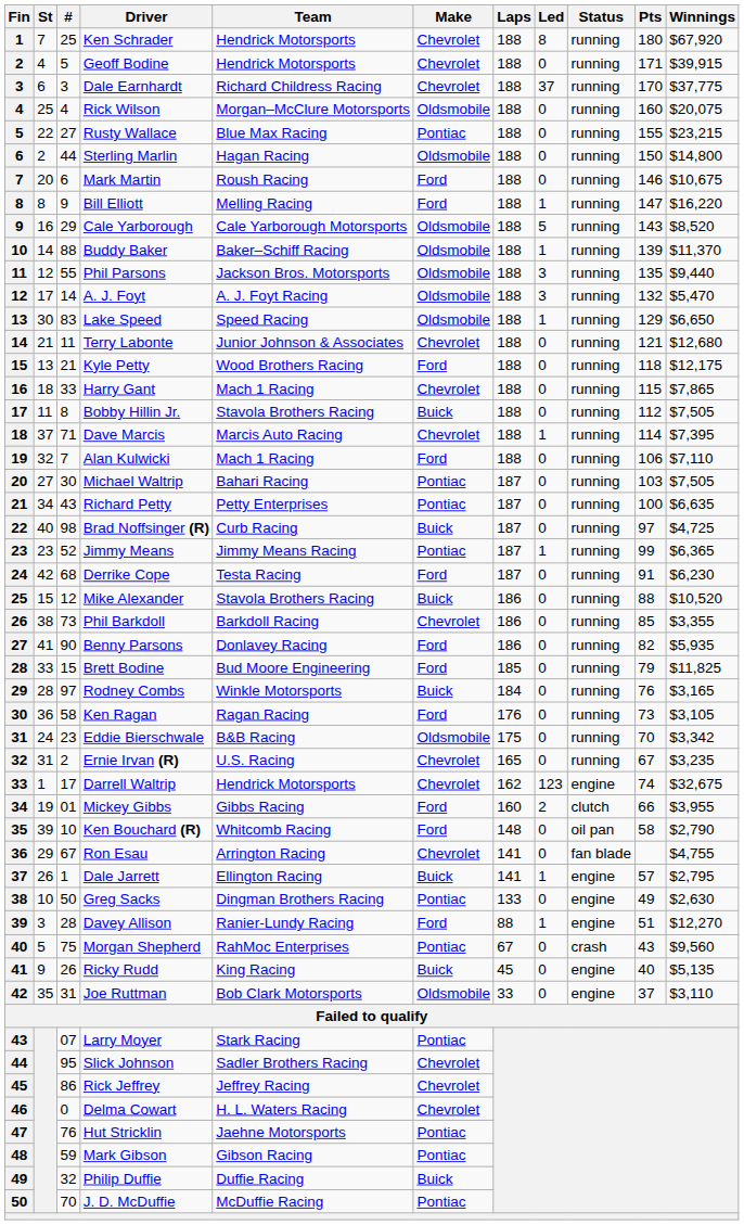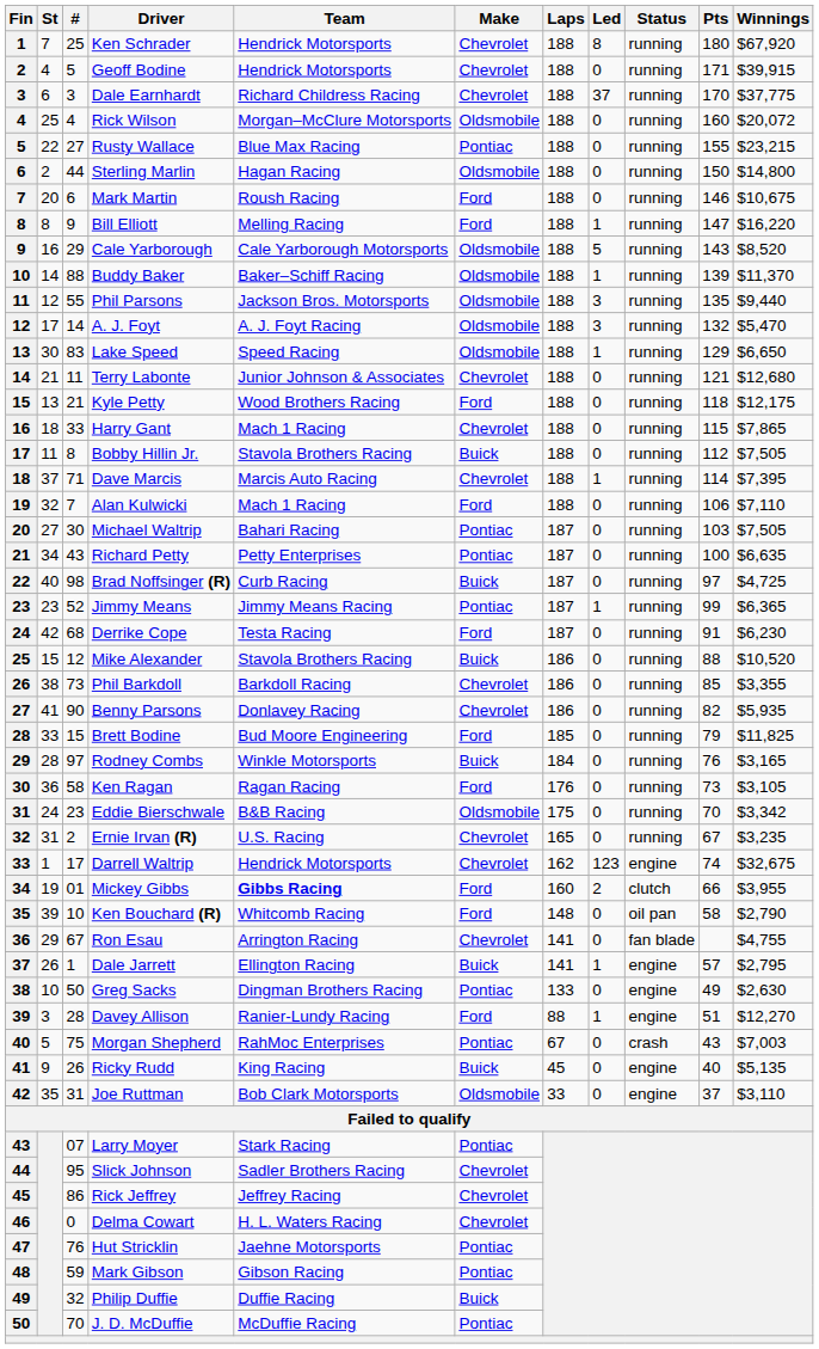 <table class="wikitable" style="font-size:95%">
 <tr>
 <th>Fin</th>
 <th>St</th>
 <th>#</th>
 <th>Driver</th>
 <th>Team</th>
 <th>Make</th>
 <th>Laps</th>
 <th>Led</th>
 <th>Status</th>
 <th>Pts</th>
 <th>Winnings</th>
 </tr>
 <tr>
 <th>1</th>
 <td>7</td>
 <td>25</td>
 <td><a href='#'>Ken Schrader</a></td>
 <td><a href='#'>Hendrick Motorsports</a></td>
 <td><a href='#'>Chevrolet</a></td>
 <td>188</td>
 <td>8</td>
 <td>running</td>
 <td>180</td>
 <td>$67,920</td>
 </tr>
 <tr>
 <th>2</th>
 <td>4</td>
 <td>5</td>
 <td><a href='#'>Geoff Bodine</a></td>
 <td><a href='#'>Hendrick Motorsports</a></td>
 <td><a href='#'>Chevrolet</a></td>
 <td>188</td>
 <td>0</td>
 <td>running</td>
 <td>171</td>
 <td>$39,915</td>
 </tr>
 <tr>
 <th>3</th>
 <td>6</td>
 <td>3</td>
 <td><a href='#'>Dale Earnhardt</a></td>
 <td><a href='#'>Richard Childress Racing</a></td>
 <td><a href='#'>Chevrolet</a></td>
 <td>188</td>
 <td>37</td>
 <td>running</td>
 <td>170</td>
 <td>$37,775</td>
 </tr>
 <tr>
 <th>4</th>
 <td>25</td>
 <td>4</td>
 <td><a href='#'>Rick Wilson</a></td>
 <td><a href='#'>Morgan–McClure Motorsports</a></td>
 <td><a href='#'>Oldsmobile</a></td>
 <td>188</td>
 <td>0</td>
 <td>running</td>
 <td>160</td>
-<td>$20,075</td>
+<td>$20,072</td>
 </tr>
 <tr>
 <th>5</th>
 <td>22</td>
 <td>27</td>
 <td><a href='#'>Rusty Wallace</a></td>
 <td><a href='#'>Blue Max Racing</a></td>
 <td><a href='#'>Pontiac</a></td>
 <td>188</td>
 <td>0</td>
 <td>running</td>
 <td>155</td>
 <td>$23,215</td>
 </tr>
 <tr>
 <th>6</th>
 <td>2</td>
 <td>44</td>
 <td><a href='#'>Sterling Marlin</a></td>
 <td><a href='#'>Hagan Racing</a></td>
 <td><a href='#'>Oldsmobile</a></td>
 <td>188</td>
 <td>0</td>
 <td>running</td>
 <td>150</td>
 <td>$14,800</td>
 </tr>
 <tr>
 <th>7</th>
 <td>20</td>
 <td>6</td>
 <td><a href='#'>Mark Martin</a></td>
 <td><a href='#'>Roush Racing</a></td>
 <td><a href='#'>Ford</a></td>
 <td>188</td>
 <td>0</td>
 <td>running</td>
 <td>146</td>
 <td>$10,675</td>
 </tr>
 <tr>
 <th>8</th>
 <td>8</td>
 <td>9</td>
 <td><a href='#'>Bill Elliott</a></td>
 <td><a href='#'>Melling Racing</a></td>
 <td><a href='#'>Ford</a></td>
 <td>188</td>
 <td>1</td>
 <td>running</td>
 <td>147</td>
 <td>$16,220</td>
 </tr>
 <tr>
 <th>9</th>
 <td>16</td>
 <td>29</td>
 <td><a href='#'>Cale Yarborough</a></td>
 <td><a href='#'>Cale Yarborough Motorsports</a></td>
 <td><a href='#'>Oldsmobile</a></td>
 <td>188</td>
 <td>5</td>
 <td>running</td>
 <td>143</td>
 <td>$8,520</td>
 </tr>
 <tr>
 <th>10</th>
 <td>14</td>
 <td>88</td>
 <td><a href='#'>Buddy Baker</a></td>
 <td><a href='#'>Baker–Schiff Racing</a></td>
 <td><a href='#'>Oldsmobile</a></td>
 <td>188</td>
 <td>1</td>
 <td>running</td>
 <td>139</td>
 <td>$11,370</td>
 </tr>
 <tr>
 <th>11</th>
 <td>12</td>
 <td>55</td>
 <td><a href='#'>Phil Parsons</a></td>
 <td><a href='#'>Jackson Bros. Motorsports</a></td>
 <td><a href='#'>Oldsmobile</a></td>
 <td>188</td>
 <td>3</td>
 <td>running</td>
 <td>135</td>
 <td>$9,440</td>
 </tr>
 <tr>
 <th>12</th>
 <td>17</td>
 <td>14</td>
 <td><a href='#'>A. J. Foyt</a></td>
 <td><a href='#'>A. J. Foyt Racing</a></td>
 <td><a href='#'>Oldsmobile</a></td>
 <td>188</td>
 <td>3</td>
 <td>running</td>
 <td>132</td>
 <td>$5,470</td>
 </tr>
 <tr>
 <th>13</th>
 <td>30</td>
 <td>83</td>
 <td><a href='#'>Lake Speed</a></td>
 <td><a href='#'>Speed Racing</a></td>
 <td><a href='#'>Oldsmobile</a></td>
 <td>188</td>
 <td>1</td>
 <td>running</td>
 <td>129</td>
 <td>$6,650</td>
 </tr>
 <tr>
 <th>14</th>
 <td>21</td>
 <td>11</td>
 <td><a href='#'>Terry Labonte</a></td>
 <td><a href='#'>Junior Johnson & Associates</a></td>
 <td><a href='#'>Chevrolet</a></td>
 <td>188</td>
 <td>0</td>
 <td>running</td>
 <td>121</td>
 <td>$12,680</td>
 </tr>
 <tr>
 <th>15</th>
 <td>13</td>
 <td>21</td>
 <td><a href='#'>Kyle Petty</a></td>
 <td><a href='#'>Wood Brothers Racing</a></td>
 <td><a href='#'>Ford</a></td>
 <td>188</td>
 <td>0</td>
 <td>running</td>
 <td>118</td>
 <td>$12,175</td>
 </tr>
 <tr>
 <th>16</th>
 <td>18</td>
 <td>33</td>
 <td><a href='#'>Harry Gant</a></td>
 <td><a href='#'>Mach 1 Racing</a></td>
 <td><a href='#'>Chevrolet</a></td>
 <td>188</td>
 <td>0</td>
 <td>running</td>
 <td>115</td>
 <td>$7,865</td>
 </tr>
 <tr>
 <th>17</th>
 <td>11</td>
 <td>8</td>
 <td><a href='#'>Bobby Hillin Jr.</a></td>
 <td><a href='#'>Stavola Brothers Racing</a></td>
 <td><a href='#'>Buick</a></td>
 <td>188</td>
 <td>0</td>
 <td>running</td>
 <td>112</td>
 <td>$7,505</td>
 </tr>
 <tr>
 <th>18</th>
 <td>37</td>
 <td>71</td>
 <td><a href='#'>Dave Marcis</a></td>
 <td><a href='#'>Marcis Auto Racing</a></td>
 <td><a href='#'>Chevrolet</a></td>
 <td>188</td>
 <td>1</td>
 <td>running</td>
 <td>114</td>
 <td>$7,395</td>
 </tr>
 <tr>
 <th>19</th>
 <td>32</td>
 <td>7</td>
 <td><a href='#'>Alan Kulwicki</a></td>
 <td><a href='#'>Mach 1 Racing</a></td>
 <td><a href='#'>Ford</a></td>
 <td>188</td>
 <td>0</td>
 <td>running</td>
 <td>106</td>
 <td>$7,110</td>
 </tr>
 <tr>
 <th>20</th>
 <td>27</td>
 <td>30</td>
 <td><a href='#'>Michael Waltrip</a></td>
 <td><a href='#'>Bahari Racing</a></td>
 <td><a href='#'>Pontiac</a></td>
 <td>187</td>
 <td>0</td>
 <td>running</td>
 <td>103</td>
 <td>$7,505</td>
 </tr>
 <tr>
 <th>21</th>
 <td>34</td>
 <td>43</td>
 <td><a href='#'>Richard Petty</a></td>
 <td><a href='#'>Petty Enterprises</a></td>
 <td><a href='#'>Pontiac</a></td>
 <td>187</td>
 <td>0</td>
 <td>running</td>
 <td>100</td>
 <td>$6,635</td>
 </tr>
 <tr>
 <th>22</th>
 <td>40</td>
 <td>98</td>
 <td><a href='#'>Brad Noffsinger</a> <strong>(R)</strong></td>
 <td><a href='#'>Curb Racing</a></td>
 <td><a href='#'>Buick</a></td>
 <td>187</td>
 <td>0</td>
 <td>running</td>
 <td>97</td>
 <td>$4,725</td>
 </tr>
 <tr>
 <th>23</th>
 <td>23</td>
 <td>52</td>
 <td><a href='#'>Jimmy Means</a></td>
 <td><a href='#'>Jimmy Means Racing</a></td>
 <td><a href='#'>Pontiac</a></td>
 <td>187</td>
 <td>1</td>
 <td>running</td>
 <td>99</td>
 <td>$6,365</td>
 </tr>
 <tr>
 <th>24</th>
 <td>42</td>
 <td>68</td>
 <td><a href='#'>Derrike Cope</a></td>
 <td><a href='#'>Testa Racing</a></td>
 <td><a href='#'>Ford</a></td>
 <td>187</td>
 <td>0</td>
 <td>running</td>
 <td>91</td>
 <td>$6,230</td>
 </tr>
 <tr>
 <th>25</th>
 <td>15</td>
 <td>12</td>
 <td><a href='#'>Mike Alexander</a></td>
 <td><a href='#'>Stavola Brothers Racing</a></td>
 <td><a href='#'>Buick</a></td>
 <td>186</td>
 <td>0</td>
 <td>running</td>
 <td>88</td>
 <td>$10,520</td>
 </tr>
 <tr>
 <th>26</th>
 <td>38</td>
 <td>73</td>
 <td><a href='#'>Phil Barkdoll</a></td>
 <td><a href='#'>Barkdoll Racing</a></td>
 <td><a href='#'>Chevrolet</a></td>
 <td>186</td>
 <td>0</td>
 <td>running</td>
 <td>85</td>
 <td>$3,355</td>
 </tr>
 <tr>
 <th>27</th>
 <td>41</td>
 <td>90</td>
 <td><a href='#'>Benny Parsons</a></td>
 <td><a href='#'>Donlavey Racing</a></td>
-<td><a href='#'>Ford</a></td>
+<td><a href='#'>Chevrolet</a></td>
 <td>186</td>
 <td>0</td>
 <td>running</td>
 <td>82</td>
 <td>$5,935</td>
 </tr>
 <tr>
 <th>28</th>
 <td>33</td>
 <td>15</td>
 <td><a href='#'>Brett Bodine</a></td>
 <td><a href='#'>Bud Moore Engineering</a></td>
 <td><a href='#'>Ford</a></td>
 <td>185</td>
 <td>0</td>
 <td>running</td>
 <td>79</td>
 <td>$11,825</td>
 </tr>
 <tr>
 <th>29</th>
 <td>28</td>
 <td>97</td>
 <td><a href='#'>Rodney Combs</a></td>
 <td><a href='#'>Winkle Motorsports</a></td>
 <td><a href='#'>Buick</a></td>
 <td>184</td>
 <td>0</td>
 <td>running</td>
 <td>76</td>
 <td>$3,165</td>
 </tr>
 <tr>
 <th>30</th>
 <td>36</td>
 <td>58</td>
 <td><a href='#'>Ken Ragan</a></td>
 <td><a href='#'>Ragan Racing</a></td>
 <td><a href='#'>Ford</a></td>
 <td>176</td>
 <td>0</td>
 <td>running</td>
 <td>73</td>
 <td>$3,105</td>
 </tr>
 <tr>
 <th>31</th>
 <td>24</td>
 <td>23</td>
 <td><a href='#'>Eddie Bierschwale</a></td>
 <td><a href='#'>B&B Racing</a></td>
 <td><a href='#'>Oldsmobile</a></td>
 <td>175</td>
 <td>0</td>
 <td>running</td>
 <td>70</td>
 <td>$3,342</td>
 </tr>
 <tr>
 <th>32</th>
 <td>31</td>
 <td>2</td>
 <td><a href='#'>Ernie Irvan</a> <strong>(R)</strong></td>
 <td><a href='#'>U.S. Racing</a></td>
 <td><a href='#'>Chevrolet</a></td>
 <td>165</td>
 <td>0</td>
 <td>running</td>
 <td>67</td>
 <td>$3,235</td>
 </tr>
 <tr>
 <th>33</th>
 <td>1</td>
 <td>17</td>
 <td><a href='#'>Darrell Waltrip</a></td>
 <td><a href='#'>Hendrick Motorsports</a></td>
 <td><a href='#'>Chevrolet</a></td>
 <td>162</td>
 <td>123</td>
 <td>engine</td>
 <td>74</td>
 <td>$32,675</td>
 </tr>
 <tr>
 <th>34</th>
 <td>19</td>
 <td>01</td>
 <td><a href='#'>Mickey Gibbs</a></td>
-<td><a href='#'>Gibbs Racing</a></td>
+<td><strong><a href='#'>Gibbs Racing</a></strong></td>
 <td><a href='#'>Ford</a></td>
 <td>160</td>
 <td>2</td>
 <td>clutch</td>
 <td>66</td>
 <td>$3,955</td>
 </tr>
 <tr>
 <th>35</th>
 <td>39</td>
 <td>10</td>
 <td><a href='#'>Ken Bouchard</a> <strong>(R)</strong></td>
 <td><a href='#'>Whitcomb Racing</a></td>
 <td><a href='#'>Ford</a></td>
 <td>148</td>
 <td>0</td>
 <td>oil pan</td>
 <td>58</td>
 <td>$2,790</td>
 </tr>
 <tr>
 <th>36</th>
 <td>29</td>
 <td>67</td>
 <td><a href='#'>Ron Esau</a></td>
 <td><a href='#'>Arrington Racing</a></td>
 <td><a href='#'>Chevrolet</a></td>
 <td>141</td>
 <td>0</td>
 <td>fan blade</td>
 <td></td>
 <td>$4,755</td>
 </tr>
 <tr>
 <th>37</th>
 <td>26</td>
 <td>1</td>
 <td><a href='#'>Dale Jarrett</a></td>
 <td><a href='#'>Ellington Racing</a></td>
 <td><a href='#'>Buick</a></td>
 <td>141</td>
 <td>1</td>
 <td>engine</td>
 <td>57</td>
 <td>$2,795</td>
 </tr>
 <tr>
 <th>38</th>
 <td>10</td>
 <td>50</td>
 <td><a href='#'>Greg Sacks</a></td>
 <td><a href='#'>Dingman Brothers Racing</a></td>
 <td><a href='#'>Pontiac</a></td>
 <td>133</td>
 <td>0</td>
 <td>engine</td>
 <td>49</td>
 <td>$2,630</td>
 </tr>
 <tr>
 <th>39</th>
 <td>3</td>
 <td>28</td>
 <td><a href='#'>Davey Allison</a></td>
 <td><a href='#'>Ranier-Lundy Racing</a></td>
 <td><a href='#'>Ford</a></td>
 <td>88</td>
 <td>1</td>
 <td>engine</td>
 <td>51</td>
 <td>$12,270</td>
 </tr>
 <tr>
 <th>40</th>
 <td>5</td>
 <td>75</td>
 <td><a href='#'>Morgan Shepherd</a></td>
 <td><a href='#'>RahMoc Enterprises</a></td>
 <td><a href='#'>Pontiac</a></td>
 <td>67</td>
 <td>0</td>
 <td>crash</td>
 <td>43</td>
-<td>$9,560</td>
+<td>$7,003</td>
 </tr>
 <tr>
 <th>41</th>
 <td>9</td>
 <td>26</td>
 <td><a href='#'>Ricky Rudd</a></td>
 <td><a href='#'>King Racing</a></td>
 <td><a href='#'>Buick</a></td>
 <td>45</td>
 <td>0</td>
 <td>engine</td>
 <td>40</td>
 <td>$5,135</td>
 </tr>
 <tr>
 <th>42</th>
 <td>35</td>
 <td>31</td>
 <td><a href='#'>Joe Ruttman</a></td>
 <td><a href='#'>Bob Clark Motorsports</a></td>
 <td><a href='#'>Oldsmobile</a></td>
 <td>33</td>
 <td>0</td>
 <td>engine</td>
 <td>37</td>
 <td>$3,110</td>
 </tr>
 <tr>
 <th colspan="11">Failed to qualify</th>
 </tr>
 <tr>
 <th>43</th>
 <th rowspan="8"></th>
 <td>07</td>
 <td><a href='#'>Larry Moyer</a></td>
 <td><a href='#'>Stark Racing</a></td>
 <td><a href='#'>Pontiac</a></td>
 <th colspan="5" rowspan="8"></th>
 </tr>
 <tr>
 <th>44</th>
 <td>95</td>
 <td><a href='#'>Slick Johnson</a></td>
 <td><a href='#'>Sadler Brothers Racing</a></td>
 <td><a href='#'>Chevrolet</a></td>
 </tr>
 <tr>
 <th>45</th>
 <td>86</td>
 <td><a href='#'>Rick Jeffrey</a></td>
 <td><a href='#'>Jeffrey Racing</a></td>
 <td><a href='#'>Chevrolet</a></td>
 </tr>
 <tr>
 <th>46</th>
 <td>0</td>
 <td><a href='#'>Delma Cowart</a></td>
 <td><a href='#'>H. L. Waters Racing</a></td>
 <td><a href='#'>Chevrolet</a></td>
 </tr>
 <tr>
 <th>47</th>
 <td>76</td>
 <td><a href='#'>Hut Stricklin</a></td>
 <td><a href='#'>Jaehne Motorsports</a></td>
 <td><a href='#'>Pontiac</a></td>
 </tr>
 <tr>
 <th>48</th>
 <td>59</td>
 <td><a href='#'>Mark Gibson</a></td>
 <td><a href='#'>Gibson Racing</a></td>
 <td><a href='#'>Pontiac</a></td>
 </tr>
 <tr>
 <th>49</th>
 <td>32</td>
 <td><a href='#'>Philip Duffie</a></td>
 <td><a href='#'>Duffie Racing</a></td>
 <td><a href='#'>Buick</a></td>
 </tr>
 <tr>
 <th>50</th>
 <td>70</td>
 <td><a href='#'>J. D. McDuffie</a></td>
 <td><a href='#'>McDuffie Racing</a></td>
 <td><a href='#'>Pontiac</a></td>
 </tr>
 <tr>
 <th colspan="11"></th>
 </tr>
 </table>
